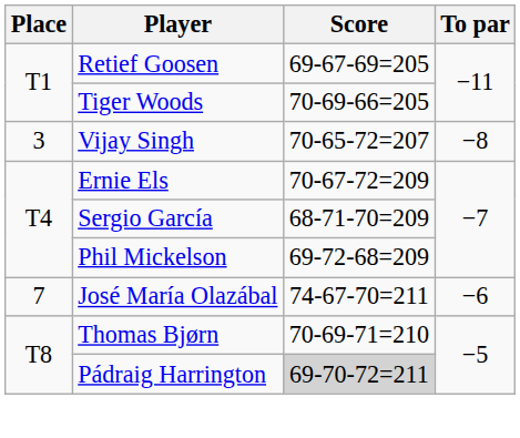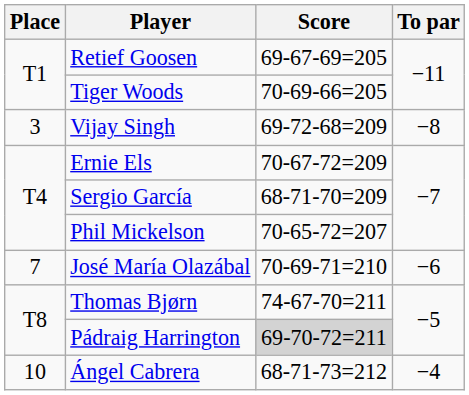 <table class="wikitable">
 <tr>
 <th>Place</th>
 <th>Player</th>
 <th>Score</th>
 <th>To par</th>
 </tr>
 <tr>
 <td rowspan="2" align=center>T1</td>
 <td> <a href='#'>Retief Goosen</a></td>
 <td align=center>69-67-69=205</td>
 <td rowspan="2" align=center>−11</td>
 </tr>
 <tr>
 <td> <a href='#'>Tiger Woods</a></td>
 <td align=center>70-69-66=205</td>
 </tr>
 <tr>
 <td align=center>3</td>
 <td> <a href='#'>Vijay Singh</a></td>
-<td align=center>70-65-72=207</td>
+<td align=center>69-72-68=209</td>
 <td align=center>−8</td>
 </tr>
 <tr>
 <td rowspan="3" align=center>T4</td>
 <td> <a href='#'>Ernie Els</a></td>
 <td align=center>70-67-72=209</td>
 <td rowspan="3" align=center>−7</td>
 </tr>
 <tr>
 <td> <a href='#'>Sergio García</a></td>
 <td align=center>68-71-70=209</td>
 </tr>
 <tr>
 <td> <a href='#'>Phil Mickelson</a></td>
-<td align=center>69-72-68=209</td>
+<td align=center>70-65-72=207</td>
 </tr>
 <tr>
 <td align=center>7</td>
 <td> <a href='#'>José María Olazábal</a></td>
-<td align=center>74-67-70=211</td>
+<td align=center>70-69-71=210</td>
 <td align=center>−6</td>
 </tr>
 <tr>
 <td rowspan="2" align=center>T8</td>
 <td> <a href='#'>Thomas Bjørn</a></td>
-<td align=center>70-69-71=210</td>
+<td align=center>74-67-70=211</td>
 <td rowspan="2" align=center>−5</td>
 </tr>
 <tr>
 <td> <a href='#'>Pádraig Harrington</a></td>
 <td align=center style="background: lightgrey;">69-70-72=211</td>
 </tr>
+<tr>
+<td align=center>10</td>
+<td> <a href='#'>Ángel Cabrera</a></td>
+<td align=center>68-71-73=212</td>
+<td align=center>−4</td>
+</tr>
 </table>
